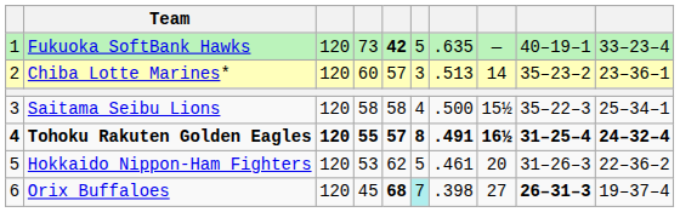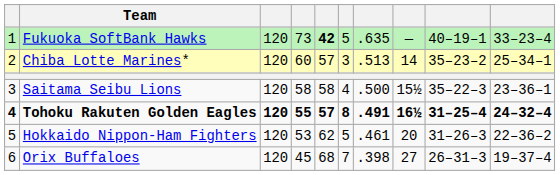 <table class="wikitable plainrowheaders" style="text-align:center;">
 <tr>
 <th scope="col"></th>
 <th scope="col">Team</th>
 <th scope="col"></th>
 <th scope="col"></th>
 <th scope="col"></th>
 <th scope="col"><a href='#'></a></th>
 <th scope="col"><a href='#'></a></th>
 <th scope="col"></th>
 <th scope="col"></th>
 <th scope="col"></th>
 </tr>
 <tr style="background: #BBF3BB">
 <td>1</td>
 <td style="text-align:left;"><a href='#'>Fukuoka SoftBank Hawks</a></td>
 <td>120</td>
 <td>73</td>
 <td><strong>42</strong></td>
 <td>5</td>
 <td>.635</td>
 <td>—</td>
 <td>40–19–1</td>
 <td>33–23–4</td>
 </tr>
 <tr style="background: #FFFFBB">
 <td>2</td>
 <td style="text-align:left;"><a href='#'>Chiba Lotte Marines</a>*</td>
 <td>120</td>
 <td>60</td>
 <td>57</td>
 <td>3</td>
 <td>.513</td>
 <td>14</td>
 <td>35–23–2</td>
-<td>23–36–1</td>
+<td>25–34–1</td>
 </tr>
 <tr>
 <th colspan="10"></th>
 </tr>
 <tr>
 <td>3</td>
 <td style="text-align:left;"><a href='#'>Saitama Seibu Lions</a></td>
 <td>120</td>
 <td>58</td>
 <td>58</td>
 <td>4</td>
 <td>.500</td>
 <td>15½</td>
 <td>35–22–3</td>
-<td>25–34–1</td>
+<td>23–36–1</td>
 </tr>
 <tr>
 <td><strong>4</strong></td>
 <td style="text-align:left;"><strong>Tohoku Rakuten Golden Eagles</strong></td>
 <td><strong>120</strong></td>
 <td><strong>55</strong></td>
 <td><strong>57</strong></td>
 <td><strong>8</strong></td>
 <td><strong>.491</strong></td>
 <td><strong>16½</strong></td>
 <td><strong>31–25–4</strong></td>
 <td><strong>24–32–4</strong></td>
 </tr>
 <tr>
 <td>5</td>
 <td style="text-align:left;"><a href='#'>Hokkaido Nippon-Ham Fighters</a></td>
 <td>120</td>
 <td>53</td>
 <td>62</td>
 <td>5</td>
 <td>.461</td>
 <td>20</td>
 <td>31–26–3</td>
 <td>22–36–2</td>
 </tr>
 <tr>
 <td>6</td>
 <td style="text-align:left;"><a href='#'>Orix Buffaloes</a></td>
 <td>120</td>
 <td>45</td>
-<td><strong>68</strong></td>
-<td style="background: paleturquoise;">7</td>
+<td>68</td>
+<td>7</td>
 <td>.398</td>
 <td>27</td>
-<td><strong>26–31–3</strong></td>
+<td>26–31–3</td>
 <td>19–37–4</td>
 </tr>
 </table>
